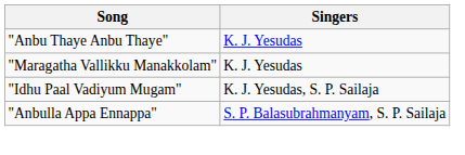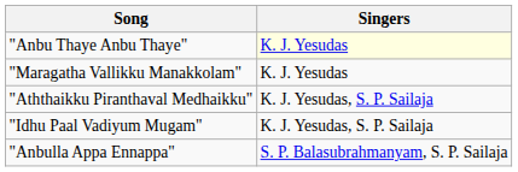 <table class="wikitable" style="font-size:95%;">
 <tr>
 <th>Song</th>
 <th>Singers</th>
 </tr>
 <tr>
 <td>"Anbu Thaye Anbu Thaye"</td>
-<td><a href='#'>K. J. Yesudas</a></td>
+<td style="background: lightyellow;"><a href='#'>K. J. Yesudas</a></td>
 </tr>
 <tr>
 <td>"Maragatha Vallikku Manakkolam"</td>
 <td>K. J. Yesudas</td>
+</tr>
+<tr>
+<td>"Aththaikku Piranthaval Medhaikku"</td>
+<td>K. J. Yesudas, <a href='#'>S. P. Sailaja</a></td>
 </tr>
 <tr>
 <td>"Idhu Paal Vadiyum Mugam"</td>
 <td>K. J. Yesudas, S. P. Sailaja</td>
 </tr>
 <tr>
 <td>"Anbulla Appa Ennappa"</td>
 <td><a href='#'>S. P. Balasubrahmanyam</a>, S. P. Sailaja</td>
 </tr>
 </table>
